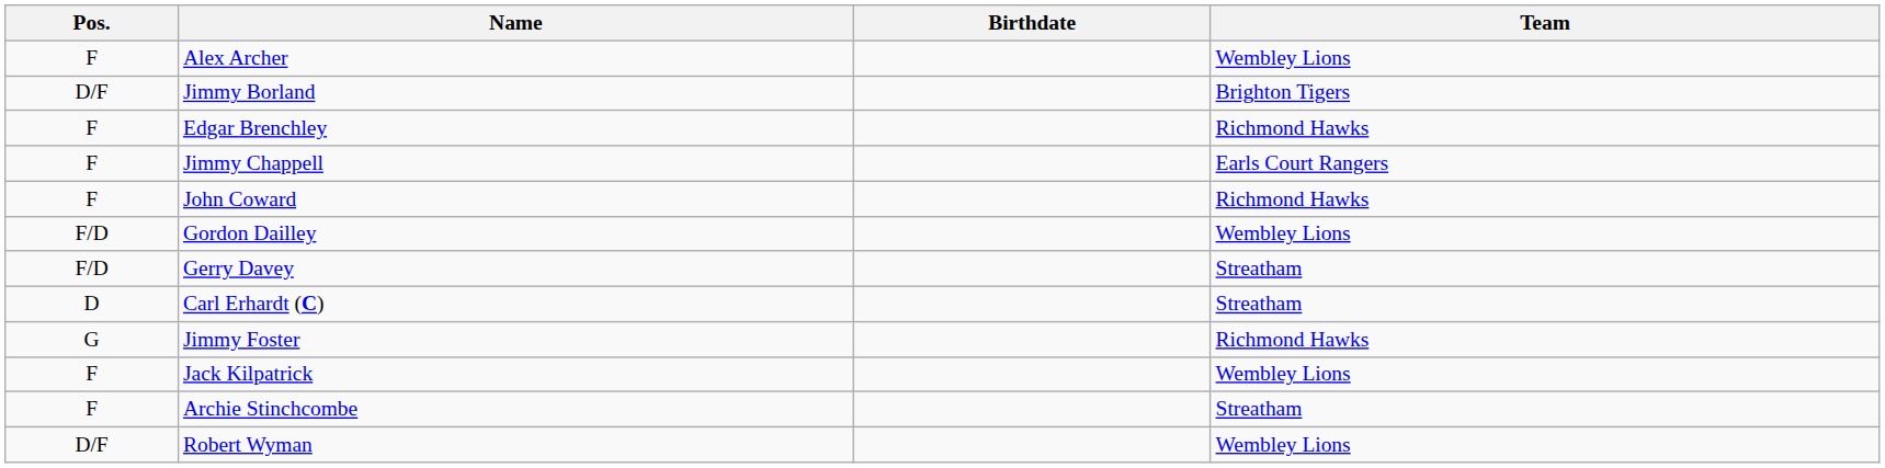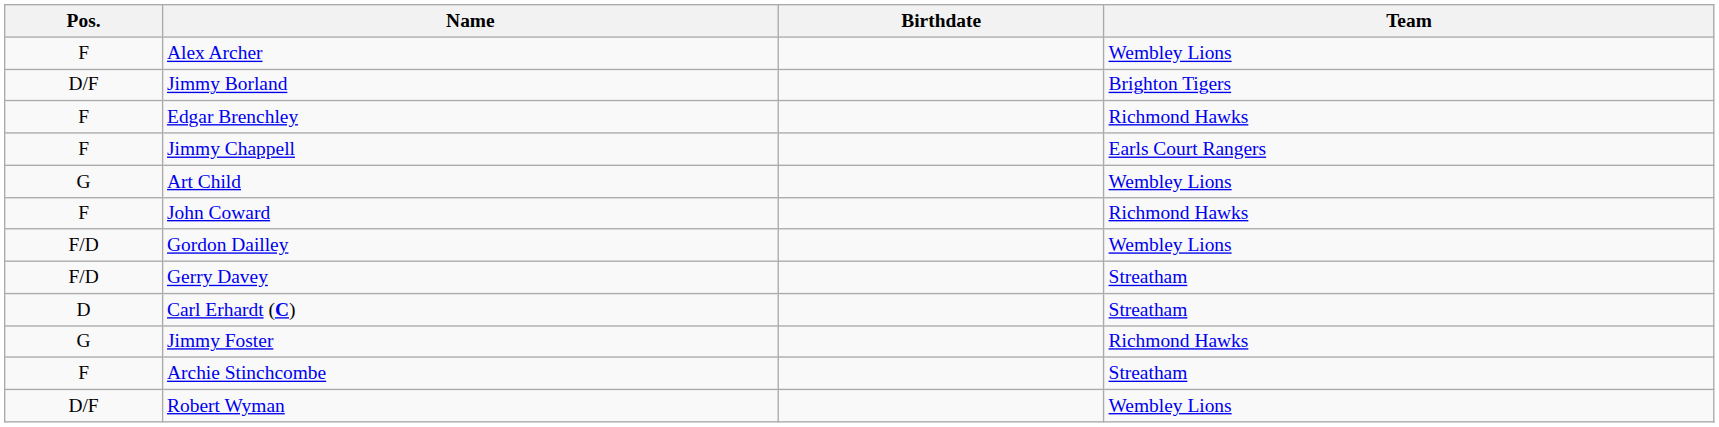 <table class="wikitable sortable" width="80%" style="font-size: 90%; text-align: center;">
 <tr>
 <th>Pos.</th>
 <th>Name</th>
 <th>Birthdate</th>
 <th>Team</th>
 </tr>
 <tr>
 <td>F</td>
 <td style="text-align:left;"><a href='#'>Alex Archer</a></td>
 <td style="text-align:right;"></td>
 <td style="text-align:left;"> <a href='#'>Wembley Lions</a></td>
 </tr>
 <tr>
 <td>D/F</td>
 <td style="text-align:left;"><a href='#'>Jimmy Borland</a></td>
 <td style="text-align:right;"></td>
 <td style="text-align:left;"> <a href='#'>Brighton Tigers</a></td>
 </tr>
 <tr>
 <td>F</td>
 <td style="text-align:left;"><a href='#'>Edgar Brenchley</a></td>
 <td style="text-align:right;"></td>
 <td style="text-align:left;"> <a href='#'>Richmond Hawks</a></td>
 </tr>
 <tr>
 <td>F</td>
 <td style="text-align:left;"><a href='#'>Jimmy Chappell</a></td>
 <td style="text-align:right;"></td>
 <td style="text-align:left;"> <a href='#'>Earls Court Rangers</a></td>
+</tr>
+<tr>
+<td>G</td>
+<td style="text-align:left;"><a href='#'>Art Child</a></td>
+<td style="text-align:right;"></td>
+<td style="text-align:left;"> <a href='#'>Wembley Lions</a></td>
 </tr>
 <tr>
 <td>F</td>
 <td style="text-align:left;"><a href='#'>John Coward</a></td>
 <td style="text-align:right;"></td>
 <td style="text-align:left;"> <a href='#'>Richmond Hawks</a></td>
 </tr>
 <tr>
 <td>F/D</td>
 <td style="text-align:left;"><a href='#'>Gordon Dailley</a></td>
 <td style="text-align:right;"></td>
 <td style="text-align:left;"> <a href='#'>Wembley Lions</a></td>
 </tr>
 <tr>
 <td>F/D</td>
 <td style="text-align:left;"><a href='#'>Gerry Davey</a></td>
 <td style="text-align:right;"></td>
 <td style="text-align:left;"> <a href='#'>Streatham</a></td>
 </tr>
 <tr>
 <td>D</td>
 <td style="text-align:left;"><a href='#'>Carl Erhardt</a> (<strong><a href='#'>C</a></strong>)</td>
 <td style="text-align:right;"></td>
 <td style="text-align:left;"> <a href='#'>Streatham</a></td>
 </tr>
 <tr>
 <td>G</td>
 <td style="text-align:left;"><a href='#'>Jimmy Foster</a></td>
 <td style="text-align:right;"></td>
 <td style="text-align:left;"> <a href='#'>Richmond Hawks</a></td>
 </tr>
 <tr>
 <td>F</td>
-<td style="text-align:left;"><a href='#'>Jack Kilpatrick</a></td>
-<td style="text-align:right;"></td>
-<td style="text-align:left;"> <a href='#'>Wembley Lions</a></td>
-</tr>
-<tr>
-<td>F</td>
 <td style="text-align:left;"><a href='#'>Archie Stinchcombe</a></td>
 <td style="text-align:right;"></td>
 <td style="text-align:left;"> <a href='#'>Streatham</a></td>
 </tr>
 <tr>
 <td>D/F</td>
 <td style="text-align:left;"><a href='#'>Robert Wyman</a></td>
 <td style="text-align:right;"></td>
 <td style="text-align:left;"> <a href='#'>Wembley Lions</a></td>
 </tr>
 </table>
